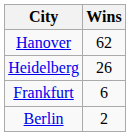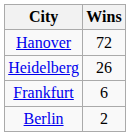 <table class="wikitable">
 <tr>
 <th>City</th>
 <th>Wins</th>
 </tr>
 <tr align="center">
 <td><a href='#'>Hanover</a></td>
-<td>62</td>
+<td>72</td>
 </tr>
 <tr align="center">
 <td><a href='#'>Heidelberg</a></td>
 <td>26</td>
 </tr>
 <tr align="center">
 <td><a href='#'>Frankfurt</a></td>
 <td>6</td>
 </tr>
 <tr align="center">
 <td><a href='#'>Berlin</a></td>
 <td>2</td>
 </tr>
 </table>
